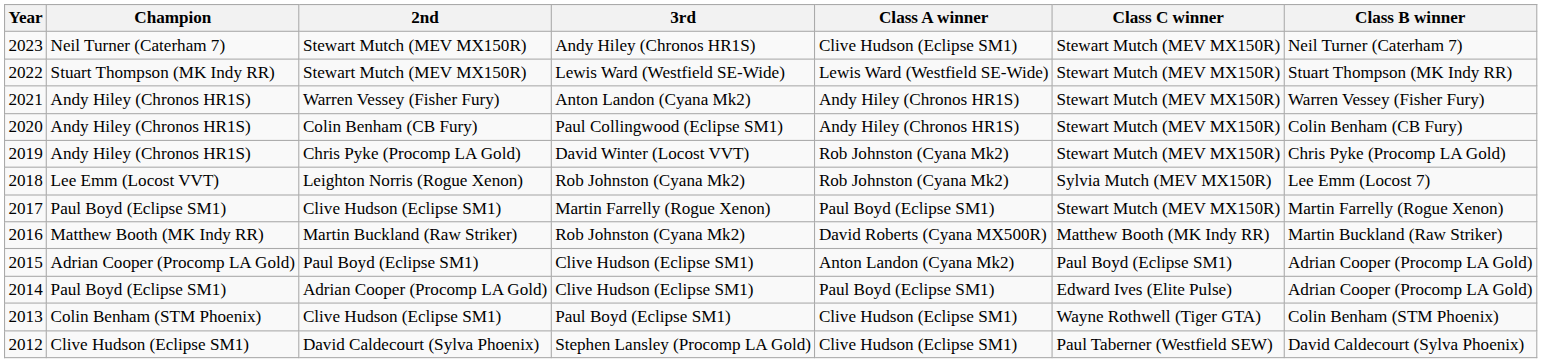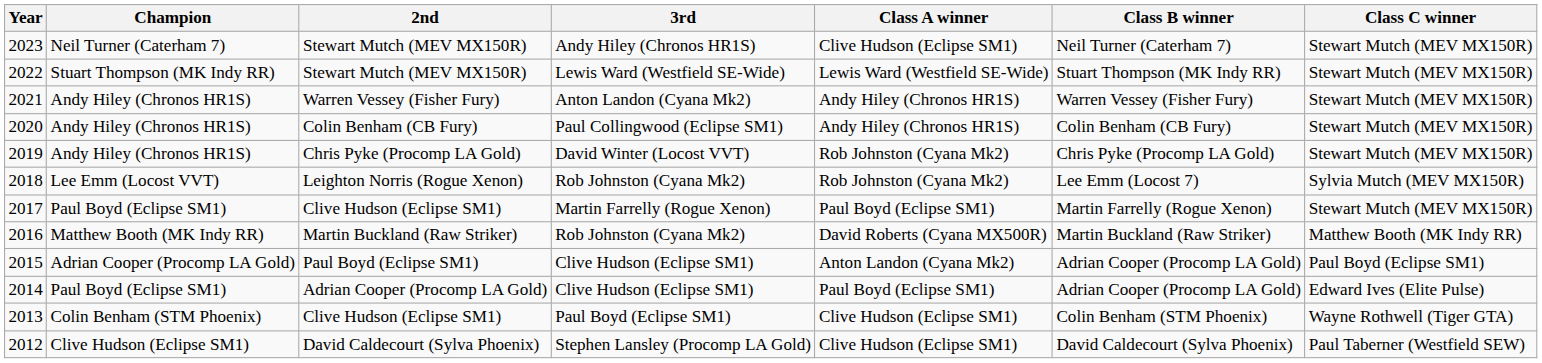 <table class="wikitable">
 <tr>
 <th>Year</th>
 <th>Champion</th>
 <th>2nd</th>
 <th>3rd</th>
 <th>Class A winner</th>
+<th>Class B winner</th>
 <th>Class C winner</th>
-<th>Class B winner</th>
 </tr>
 <tr>
 <td>2023</td>
 <td>Neil Turner (Caterham 7)</td>
 <td>Stewart Mutch (MEV MX150R)</td>
 <td>Andy Hiley (Chronos HR1S)</td>
 <td>Clive Hudson (Eclipse SM1)</td>
+<td>Neil Turner (Caterham 7)</td>
 <td>Stewart Mutch (MEV MX150R)</td>
-<td>Neil Turner (Caterham 7)</td>
 </tr>
 <tr>
 <td>2022</td>
 <td>Stuart Thompson (MK Indy RR)</td>
 <td>Stewart Mutch (MEV MX150R)</td>
 <td>Lewis Ward (Westfield SE-Wide)</td>
 <td>Lewis Ward (Westfield SE-Wide)</td>
+<td>Stuart Thompson (MK Indy RR)</td>
 <td>Stewart Mutch (MEV MX150R)</td>
-<td>Stuart Thompson (MK Indy RR)</td>
 </tr>
 <tr>
 <td>2021</td>
 <td>Andy Hiley (Chronos HR1S)</td>
 <td>Warren Vessey (Fisher Fury)</td>
 <td>Anton Landon (Cyana Mk2)</td>
 <td>Andy Hiley (Chronos HR1S)</td>
+<td>Warren Vessey (Fisher Fury)</td>
 <td>Stewart Mutch (MEV MX150R)</td>
-<td>Warren Vessey (Fisher Fury)</td>
 </tr>
 <tr>
 <td>2020</td>
 <td>Andy Hiley (Chronos HR1S)</td>
 <td>Colin Benham (CB Fury)</td>
 <td>Paul Collingwood (Eclipse SM1)</td>
 <td>Andy Hiley (Chronos HR1S)</td>
+<td>Colin Benham (CB Fury)</td>
 <td>Stewart Mutch (MEV MX150R)</td>
-<td>Colin Benham (CB Fury)</td>
 </tr>
 <tr>
 <td>2019</td>
 <td>Andy Hiley (Chronos HR1S)</td>
 <td>Chris Pyke (Procomp LA Gold)</td>
 <td>David Winter (Locost VVT)</td>
 <td>Rob Johnston (Cyana Mk2)</td>
+<td>Chris Pyke (Procomp LA Gold)</td>
 <td>Stewart Mutch (MEV MX150R)</td>
-<td>Chris Pyke (Procomp LA Gold)</td>
 </tr>
 <tr>
 <td>2018</td>
 <td>Lee Emm (Locost VVT)</td>
 <td>Leighton Norris (Rogue Xenon)</td>
 <td>Rob Johnston (Cyana Mk2)</td>
 <td>Rob Johnston (Cyana Mk2)</td>
+<td>Lee Emm (Locost 7)</td>
 <td>Sylvia Mutch (MEV MX150R)</td>
-<td>Lee Emm (Locost 7)</td>
 </tr>
 <tr>
 <td>2017</td>
 <td>Paul Boyd (Eclipse SM1)</td>
 <td>Clive Hudson (Eclipse SM1)</td>
 <td>Martin Farrelly (Rogue Xenon)</td>
 <td>Paul Boyd (Eclipse SM1)</td>
+<td>Martin Farrelly (Rogue Xenon)</td>
 <td>Stewart Mutch (MEV MX150R)</td>
-<td>Martin Farrelly (Rogue Xenon)</td>
 </tr>
 <tr>
 <td>2016</td>
 <td>Matthew Booth (MK Indy RR)</td>
 <td>Martin Buckland (Raw Striker)</td>
 <td>Rob Johnston (Cyana Mk2)</td>
 <td>David Roberts (Cyana MX500R)</td>
+<td>Martin Buckland (Raw Striker)</td>
 <td>Matthew Booth (MK Indy RR)</td>
-<td>Martin Buckland (Raw Striker)</td>
 </tr>
 <tr>
 <td>2015</td>
 <td>Adrian Cooper (Procomp LA Gold)</td>
 <td>Paul Boyd (Eclipse SM1)</td>
 <td>Clive Hudson (Eclipse SM1)</td>
 <td>Anton Landon (Cyana Mk2)</td>
+<td>Adrian Cooper (Procomp LA Gold)</td>
 <td>Paul Boyd (Eclipse SM1)</td>
-<td>Adrian Cooper (Procomp LA Gold)</td>
 </tr>
 <tr>
 <td>2014</td>
 <td>Paul Boyd (Eclipse SM1)</td>
 <td>Adrian Cooper (Procomp LA Gold)</td>
 <td>Clive Hudson (Eclipse SM1)</td>
 <td>Paul Boyd (Eclipse SM1)</td>
+<td>Adrian Cooper (Procomp LA Gold)</td>
 <td>Edward Ives (Elite Pulse)</td>
-<td>Adrian Cooper (Procomp LA Gold)</td>
 </tr>
 <tr>
 <td>2013</td>
 <td>Colin Benham (STM Phoenix)</td>
 <td>Clive Hudson (Eclipse SM1)</td>
 <td>Paul Boyd (Eclipse SM1)</td>
 <td>Clive Hudson (Eclipse SM1)</td>
+<td>Colin Benham (STM Phoenix)</td>
 <td>Wayne Rothwell (Tiger GTA)</td>
-<td>Colin Benham (STM Phoenix)</td>
 </tr>
 <tr>
 <td>2012</td>
 <td>Clive Hudson (Eclipse SM1)</td>
 <td>David Caldecourt (Sylva Phoenix)</td>
 <td>Stephen Lansley (Procomp LA Gold)</td>
 <td>Clive Hudson (Eclipse SM1)</td>
+<td>David Caldecourt (Sylva Phoenix)</td>
 <td>Paul Taberner (Westfield SEW)</td>
-<td>David Caldecourt (Sylva Phoenix)</td>
 </tr>
 </table>
